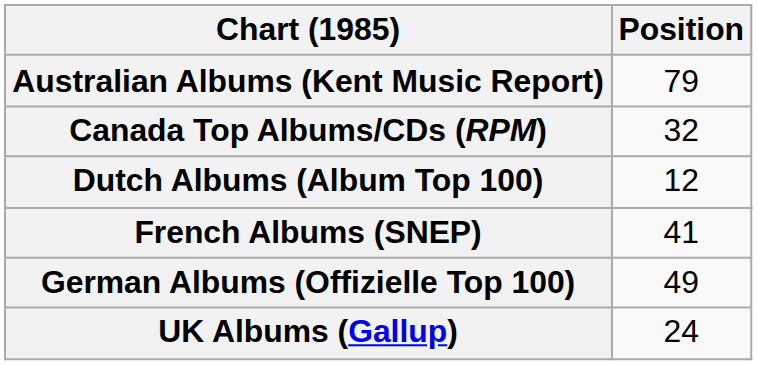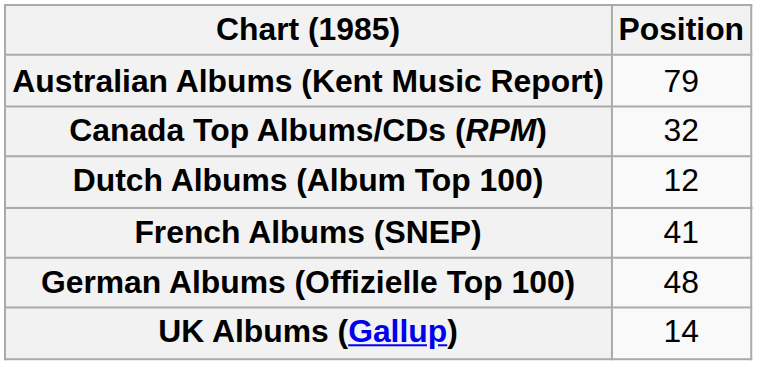 <table class="wikitable sortable plainrowheaders" style="text-align:center">
 <tr>
 <th scope="col">Chart (1985)</th>
 <th scope="col">Position</th>
 </tr>
 <tr>
 <th scope="row">Australian Albums (Kent Music Report)</th>
 <td>79</td>
 </tr>
 <tr>
 <th scope="row">Canada Top Albums/CDs (<em>RPM</em>)</th>
 <td>32</td>
 </tr>
 <tr>
 <th scope="row">Dutch Albums (Album Top 100)</th>
 <td>12</td>
 </tr>
 <tr>
 </tr>
 <tr>
 <th scope="row">French Albums (SNEP)</th>
 <td>41</td>
 </tr>
 <tr>
 <th scope="row">German Albums (Offizielle Top 100)</th>
-<td>49</td>
+<td>48</td>
 </tr>
 <tr>
 <th scope="row">UK Albums (<a href='#'>Gallup</a>)</th>
-<td>24</td>
+<td>14</td>
 </tr>
 </table>
